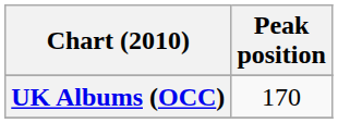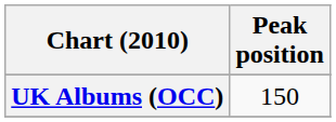 <table class="wikitable sortable plainrowheaders" style="text-align:center">
 <tr>
 <th scope="col">Chart (2010)</th>
 <th scope="col">Peak<br>position</th>
 </tr>
 <tr>
 </tr>
 <tr>
 </tr>
 <tr>
 </tr>
 <tr>
 <th scope="row"><a href='#'>UK Albums</a> (<a href='#'>OCC</a>)</th>
-<td>170</td>
+<td>150</td>
 </tr>
 <tr>
 </tr>
 </table>
